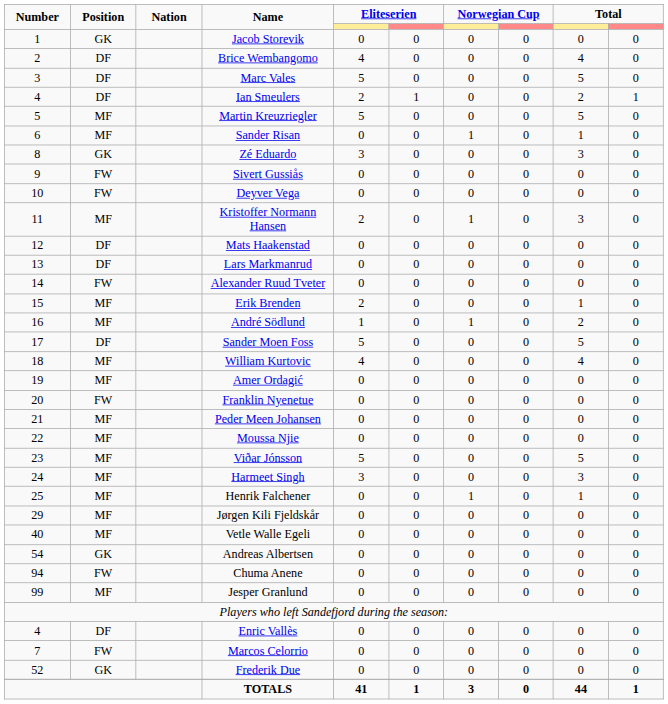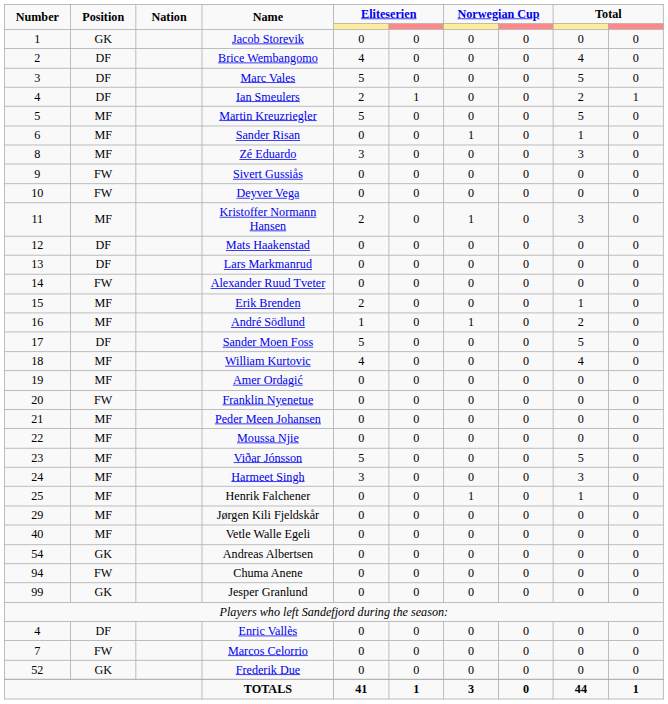 <table class="wikitable" style="font-size: 100%; text-align: center;">
 <tr>
 <td rowspan="2" width="10%" align="center"><strong>Number</strong></td>
 <td rowspan="2" width="10%" align="center"><strong>Position</strong></td>
 <td rowspan="2" width="10%" align="center"><strong>Nation</strong></td>
 <td rowspan="2" width="20%" align="center"><strong>Name</strong></td>
 <td colspan="2" align="center"><strong><a href='#'>Eliteserien</a></strong></td>
 <td colspan="2" align="center"><strong><a href='#'>Norwegian Cup</a></strong></td>
 <td colspan="2" align="center"><strong>Total</strong></td>
 </tr>
 <tr>
 <th width=60 style="background: #FFEE99"></th>
 <th width=60 style="background: #FF8888"></th>
 <th width=60 style="background: #FFEE99"></th>
 <th width=60 style="background: #FF8888"></th>
 <th width=60 style="background: #FFEE99"></th>
 <th width=60 style="background: #FF8888"></th>
 </tr>
 <tr>
 <td>1</td>
 <td>GK</td>
 <td></td>
 <td><a href='#'>Jacob Storevik</a></td>
 <td>0</td>
 <td>0</td>
 <td>0</td>
 <td>0</td>
 <td>0</td>
 <td>0</td>
 </tr>
 <tr>
 <td>2</td>
 <td>DF</td>
 <td></td>
 <td><a href='#'>Brice Wembangomo</a></td>
 <td>4</td>
 <td>0</td>
 <td>0</td>
 <td>0</td>
 <td>4</td>
 <td>0</td>
 </tr>
 <tr>
 <td>3</td>
 <td>DF</td>
 <td></td>
 <td><a href='#'>Marc Vales</a></td>
 <td>5</td>
 <td>0</td>
 <td>0</td>
 <td>0</td>
 <td>5</td>
 <td>0</td>
 </tr>
 <tr>
 <td>4</td>
 <td>DF</td>
 <td></td>
 <td><a href='#'>Ian Smeulers</a></td>
 <td>2</td>
 <td>1</td>
 <td>0</td>
 <td>0</td>
 <td>2</td>
 <td>1</td>
 </tr>
 <tr>
 <td>5</td>
 <td>MF</td>
 <td></td>
 <td><a href='#'>Martin Kreuzriegler</a></td>
 <td>5</td>
 <td>0</td>
 <td>0</td>
 <td>0</td>
 <td>5</td>
 <td>0</td>
 </tr>
 <tr>
 <td>6</td>
 <td>MF</td>
 <td></td>
 <td><a href='#'>Sander Risan</a></td>
 <td>0</td>
 <td>0</td>
 <td>1</td>
 <td>0</td>
 <td>1</td>
 <td>0</td>
 </tr>
 <tr>
 <td>8</td>
-<td>GK</td>
+<td>MF</td>
 <td></td>
 <td><a href='#'>Zé Eduardo</a></td>
 <td>3</td>
 <td>0</td>
 <td>0</td>
 <td>0</td>
 <td>3</td>
 <td>0</td>
 </tr>
 <tr>
 <td>9</td>
 <td>FW</td>
 <td></td>
 <td><a href='#'>Sivert Gussiås</a></td>
 <td>0</td>
 <td>0</td>
 <td>0</td>
 <td>0</td>
 <td>0</td>
 <td>0</td>
 </tr>
 <tr>
 <td>10</td>
 <td>FW</td>
 <td></td>
 <td><a href='#'>Deyver Vega</a></td>
 <td>0</td>
 <td>0</td>
 <td>0</td>
 <td>0</td>
 <td>0</td>
 <td>0</td>
 </tr>
 <tr>
 <td>11</td>
 <td>MF</td>
 <td></td>
 <td><a href='#'>Kristoffer Normann Hansen</a></td>
 <td>2</td>
 <td>0</td>
 <td>1</td>
 <td>0</td>
 <td>3</td>
 <td>0</td>
 </tr>
 <tr>
 <td>12</td>
 <td>DF</td>
 <td></td>
 <td><a href='#'>Mats Haakenstad</a></td>
 <td>0</td>
 <td>0</td>
 <td>0</td>
 <td>0</td>
 <td>0</td>
 <td>0</td>
 </tr>
 <tr>
 <td>13</td>
 <td>DF</td>
 <td></td>
 <td><a href='#'>Lars Markmanrud</a></td>
 <td>0</td>
 <td>0</td>
 <td>0</td>
 <td>0</td>
 <td>0</td>
 <td>0</td>
 </tr>
 <tr>
 <td>14</td>
 <td>FW</td>
 <td></td>
 <td><a href='#'>Alexander Ruud Tveter</a></td>
 <td>0</td>
 <td>0</td>
 <td>0</td>
 <td>0</td>
 <td>0</td>
 <td>0</td>
 </tr>
 <tr>
 <td>15</td>
 <td>MF</td>
 <td></td>
 <td><a href='#'>Erik Brenden</a></td>
 <td>2</td>
 <td>0</td>
 <td>0</td>
 <td>0</td>
 <td>1</td>
 <td>0</td>
 </tr>
 <tr>
 <td>16</td>
 <td>MF</td>
 <td></td>
 <td><a href='#'>André Södlund</a></td>
 <td>1</td>
 <td>0</td>
 <td>1</td>
 <td>0</td>
 <td>2</td>
 <td>0</td>
 </tr>
 <tr>
 <td>17</td>
 <td>DF</td>
 <td></td>
 <td><a href='#'>Sander Moen Foss</a></td>
 <td>5</td>
 <td>0</td>
 <td>0</td>
 <td>0</td>
 <td>5</td>
 <td>0</td>
 </tr>
 <tr>
 <td>18</td>
 <td>MF</td>
 <td></td>
 <td><a href='#'>William Kurtovic</a></td>
 <td>4</td>
 <td>0</td>
 <td>0</td>
 <td>0</td>
 <td>4</td>
 <td>0</td>
 </tr>
 <tr>
 <td>19</td>
 <td>MF</td>
 <td></td>
 <td><a href='#'>Amer Ordagić</a></td>
 <td>0</td>
 <td>0</td>
 <td>0</td>
 <td>0</td>
 <td>0</td>
 <td>0</td>
 </tr>
 <tr>
 <td>20</td>
 <td>FW</td>
 <td></td>
 <td><a href='#'>Franklin Nyenetue</a></td>
 <td>0</td>
 <td>0</td>
 <td>0</td>
 <td>0</td>
 <td>0</td>
 <td>0</td>
 </tr>
 <tr>
 <td>21</td>
 <td>MF</td>
 <td></td>
 <td><a href='#'>Peder Meen Johansen</a></td>
 <td>0</td>
 <td>0</td>
 <td>0</td>
 <td>0</td>
 <td>0</td>
 <td>0</td>
 </tr>
 <tr>
 <td>22</td>
 <td>MF</td>
 <td></td>
 <td><a href='#'>Moussa Njie</a></td>
 <td>0</td>
 <td>0</td>
 <td>0</td>
 <td>0</td>
 <td>0</td>
 <td>0</td>
 </tr>
 <tr>
 <td>23</td>
 <td>MF</td>
 <td></td>
 <td><a href='#'>Viðar Jónsson</a></td>
 <td>5</td>
 <td>0</td>
 <td>0</td>
 <td>0</td>
 <td>5</td>
 <td>0</td>
 </tr>
 <tr>
 <td>24</td>
 <td>MF</td>
 <td></td>
 <td><a href='#'>Harmeet Singh</a></td>
 <td>3</td>
 <td>0</td>
 <td>0</td>
 <td>0</td>
 <td>3</td>
 <td>0</td>
 </tr>
 <tr>
 <td>25</td>
 <td>MF</td>
 <td></td>
 <td>Henrik Falchener</td>
 <td>0</td>
 <td>0</td>
 <td>1</td>
 <td>0</td>
 <td>1</td>
 <td>0</td>
 </tr>
 <tr>
 <td>29</td>
 <td>MF</td>
 <td></td>
 <td>Jørgen Kili Fjeldskår</td>
 <td>0</td>
 <td>0</td>
 <td>0</td>
 <td>0</td>
 <td>0</td>
 <td>0</td>
 </tr>
 <tr>
 <td>40</td>
 <td>MF</td>
 <td></td>
 <td>Vetle Walle Egeli</td>
 <td>0</td>
 <td>0</td>
 <td>0</td>
 <td>0</td>
 <td>0</td>
 <td>0</td>
 </tr>
 <tr>
 <td>54</td>
 <td>GK</td>
 <td></td>
 <td>Andreas Albertsen</td>
 <td>0</td>
 <td>0</td>
 <td>0</td>
 <td>0</td>
 <td>0</td>
 <td>0</td>
 </tr>
 <tr>
 <td>94</td>
 <td>FW</td>
 <td></td>
 <td>Chuma Anene</td>
 <td>0</td>
 <td>0</td>
 <td>0</td>
 <td>0</td>
 <td>0</td>
 <td>0</td>
 </tr>
 <tr>
 <td>99</td>
-<td>MF</td>
+<td>GK</td>
 <td></td>
 <td>Jesper Granlund</td>
 <td>0</td>
 <td>0</td>
 <td>0</td>
 <td>0</td>
 <td>0</td>
 <td>0</td>
 </tr>
 <tr>
 <td colspan="14"><em>Players who left Sandefjord during the season:</em></td>
 </tr>
 <tr>
 <td>4</td>
 <td>DF</td>
 <td></td>
 <td><a href='#'>Enric Vallès</a></td>
 <td>0</td>
 <td>0</td>
 <td>0</td>
 <td>0</td>
 <td>0</td>
 <td>0</td>
 </tr>
 <tr>
 <td>7</td>
 <td>FW</td>
 <td></td>
 <td><a href='#'>Marcos Celorrio</a></td>
 <td>0</td>
 <td>0</td>
 <td>0</td>
 <td>0</td>
 <td>0</td>
 <td>0</td>
 </tr>
 <tr>
 <td>52</td>
 <td>GK</td>
 <td></td>
 <td><a href='#'>Frederik Due</a></td>
 <td>0</td>
 <td>0</td>
 <td>0</td>
 <td>0</td>
 <td>0</td>
 <td>0</td>
 </tr>
 <tr>
 </tr>
 <tr || MF ||>
 </tr>
 <tr>
 <td colspan="3"></td>
 <td><strong>TOTALS</strong></td>
 <td><strong>41</strong></td>
 <td><strong>1</strong></td>
 <td><strong>3</strong></td>
 <td><strong>0</strong></td>
 <td><strong>44</strong></td>
 <td><strong>1</strong></td>
 </tr>
 </table>
